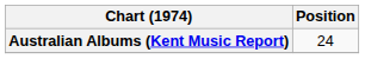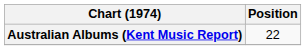 <table class="wikitable sortable plainrowheaders" style="text-align:center">
 <tr>
 <th scope="col">Chart (1974)</th>
 <th scope="col">Position</th>
 </tr>
 <tr>
 <th scope="row">Australian Albums (<a href='#'>Kent Music Report</a>)</th>
-<td>24</td>
+<td>22</td>
 </tr>
 <tr>
 </tr>
 </table>
